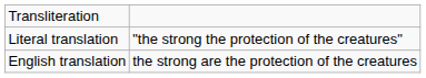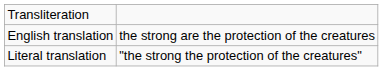 <table class="wikitable">
 <tr>
 <td>Transliteration</td>
 <td></td>
 </tr>
 <tr>
+<td>English translation</td>
+<td>the strong are the protection of the creatures</td>
+</tr>
+<tr>
 <td>Literal translation</td>
 <td>"the strong the protection of the creatures"</td>
 </tr>
-<tr>
-<td>English translation</td>
-<td>the strong are the protection of the creatures</td>
-</tr>
 </table>
